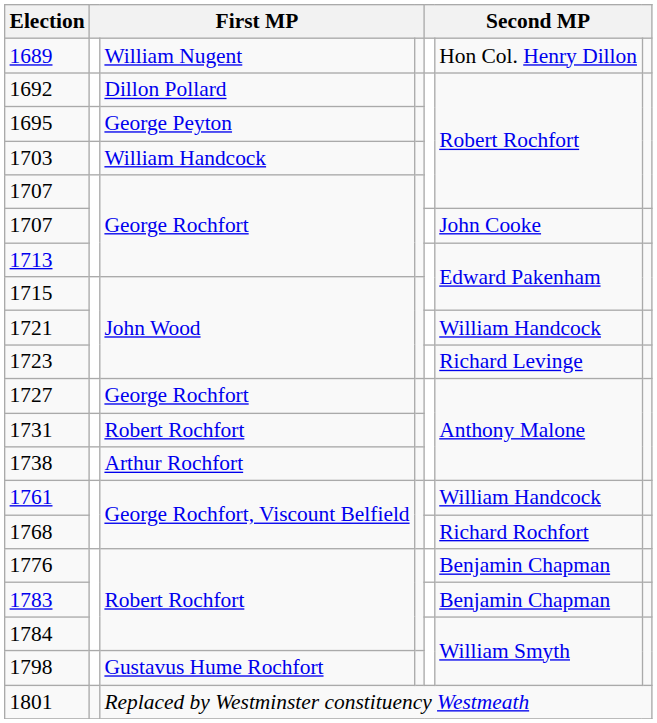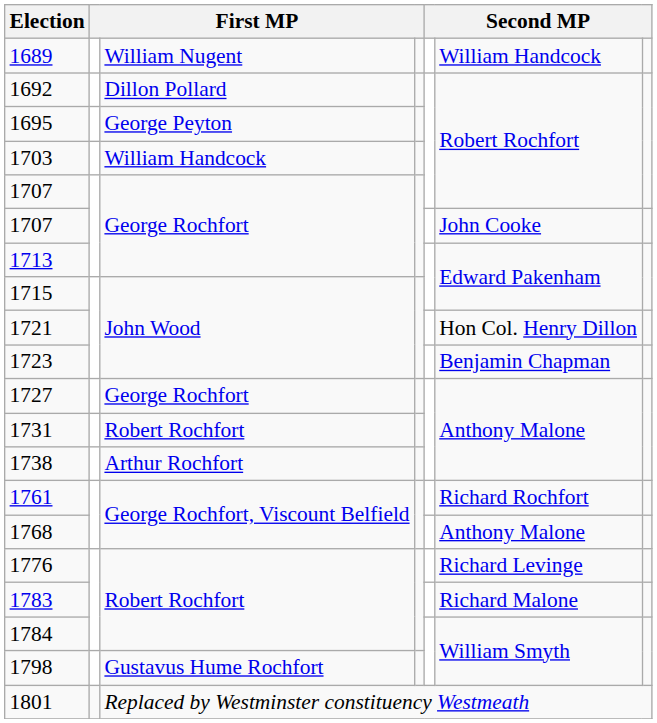 <table class="wikitable">
 <tr>
 <th>Election</th>
 <th colspan=3>First MP</th>
 <th colspan=3>Second MP</th>
 </tr>
 <tr>
 <td><a href='#'>1689</a></td>
 <td style="background-color: white"></td>
 <td><a href='#'>William Nugent</a></td>
 <td></td>
 <td style="background-color: white"></td>
-<td>Hon Col. <a href='#'>Henry Dillon</a></td>
+<td><a href='#'>William Handcock</a></td>
 <td></td>
 </tr>
 <tr>
 <td>1692</td>
 <td style="background-color: white"></td>
 <td><a href='#'>Dillon Pollard</a></td>
 <td></td>
 <td rowspan="4" style="background-color: white"></td>
 <td rowspan="4"><a href='#'>Robert Rochfort</a></td>
 <td rowspan="4"></td>
 </tr>
 <tr>
 <td>1695</td>
 <td style="background-color: white"></td>
 <td><a href='#'>George Peyton</a></td>
 <td></td>
 </tr>
 <tr>
 <td>1703</td>
 <td style="background-color: white"></td>
 <td><a href='#'>William Handcock</a></td>
 <td></td>
 </tr>
 <tr>
 <td>1707</td>
 <td rowspan="3" style="background-color: white"></td>
 <td rowspan="3"><a href='#'>George Rochfort</a></td>
 <td rowspan="3"></td>
 </tr>
 <tr>
 <td>1707</td>
 <td style="background-color: white"></td>
 <td><a href='#'>John Cooke</a></td>
 <td></td>
 </tr>
 <tr>
 <td><a href='#'>1713</a></td>
 <td rowspan="2" style="background-color: white"></td>
 <td rowspan="2"><a href='#'>Edward Pakenham</a></td>
 <td rowspan="2"></td>
 </tr>
 <tr>
 <td>1715</td>
 <td rowspan="3" style="background-color: white"></td>
 <td rowspan="3"><a href='#'>John Wood</a></td>
 <td rowspan="3"></td>
 </tr>
 <tr>
 <td>1721</td>
 <td style="background-color: white"></td>
-<td><a href='#'>William Handcock</a></td>
+<td>Hon Col. <a href='#'>Henry Dillon</a></td>
 <td></td>
 </tr>
 <tr>
 <td>1723</td>
 <td style="background-color: white"></td>
-<td><a href='#'>Richard Levinge</a></td>
+<td><a href='#'>Benjamin Chapman</a></td>
 <td></td>
 </tr>
 <tr>
 <td>1727</td>
 <td style="background-color: white"></td>
 <td><a href='#'>George Rochfort</a></td>
 <td></td>
 <td rowspan="3" style="background-color: white"></td>
 <td rowspan="3"><a href='#'>Anthony Malone</a></td>
 <td rowspan="3"></td>
 </tr>
 <tr>
 <td>1731</td>
 <td style="background-color: white"></td>
 <td><a href='#'>Robert Rochfort</a></td>
 <td></td>
 </tr>
 <tr>
 <td>1738</td>
 <td style="background-color: white"></td>
 <td><a href='#'>Arthur Rochfort</a></td>
 <td></td>
 </tr>
 <tr>
 <td><a href='#'>1761</a></td>
 <td rowspan="2" style="background-color: white"></td>
 <td rowspan="2"><a href='#'>George Rochfort, Viscount Belfield</a></td>
 <td rowspan="2"></td>
 <td style="background-color: white"></td>
-<td><a href='#'>William Handcock</a></td>
+<td><a href='#'>Richard Rochfort</a></td>
 <td></td>
 </tr>
 <tr>
 <td>1768</td>
 <td style="background-color: white"></td>
-<td><a href='#'>Richard Rochfort</a></td>
+<td><a href='#'>Anthony Malone</a></td>
 <td></td>
 </tr>
 <tr>
 <td>1776</td>
 <td rowspan="3" style="background-color: white"></td>
 <td rowspan="3"><a href='#'>Robert Rochfort</a></td>
 <td rowspan="3"></td>
 <td style="background-color: white"></td>
-<td><a href='#'>Benjamin Chapman</a></td>
+<td><a href='#'>Richard Levinge</a></td>
 <td></td>
 </tr>
 <tr>
 <td><a href='#'>1783</a></td>
 <td style="background-color: white"></td>
-<td><a href='#'>Benjamin Chapman</a></td>
+<td><a href='#'>Richard Malone</a></td>
 <td></td>
 </tr>
 <tr>
 <td>1784</td>
 <td rowspan="2" style="background-color: white"></td>
 <td rowspan="2"><a href='#'>William Smyth</a></td>
 <td rowspan="2"></td>
 </tr>
 <tr>
 <td>1798</td>
 <td style="background-color: white"></td>
 <td><a href='#'>Gustavus Hume Rochfort</a></td>
 <td></td>
 </tr>
 <tr>
 <td>1801</td>
 <td></td>
 <td colspan = "5"><em>Replaced by Westminster constituency <a href='#'>Westmeath</a></em></td>
 </tr>
 </table>
